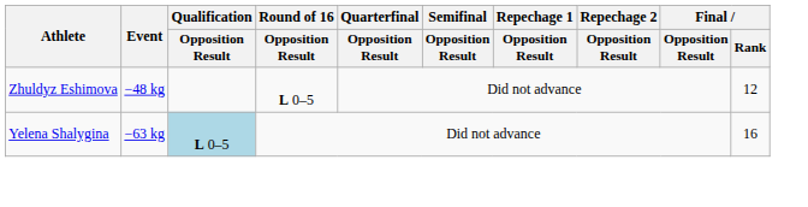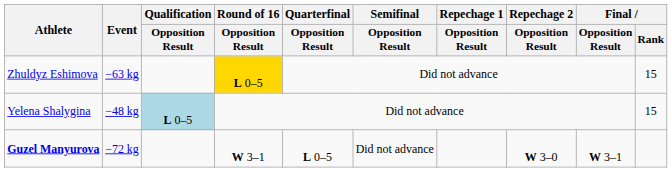 <table class="wikitable" style="font-size:90%;">
 <tr>
 <th rowspan="2">Athlete</th>
 <th rowspan="2">Event</th>
 <th>Qualification</th>
 <th>Round of 16</th>
 <th>Quarterfinal</th>
 <th>Semifinal</th>
 <th>Repechage 1</th>
 <th>Repechage 2</th>
 <th colspan=2>Final / </th>
 </tr>
 <tr style="font-size: 95%">
 <th>Opposition<br>Result</th>
 <th>Opposition<br>Result</th>
 <th>Opposition<br>Result</th>
 <th>Opposition<br>Result</th>
 <th>Opposition<br>Result</th>
 <th>Opposition<br>Result</th>
 <th>Opposition<br>Result</th>
 <th>Rank</th>
 </tr>
 <tr align=center>
 <td align=left><a href='#'>Zhuldyz Eshimova</a></td>
-<td align=left><a href='#'>−48 kg</a></td>
+<td align=left><a href='#'>−63 kg</a></td>
 <td></td>
-<td><br><strong>L</strong> 0–5 <sup></sup></td>
+<td style="background: gold;"><br><strong>L</strong> 0–5 <sup></sup></td>
 <td colspan=5>Did not advance</td>
-<td>12</td>
+<td>15</td>
 </tr>
 <tr align=center>
 <td align=left><a href='#'>Yelena Shalygina</a></td>
-<td align=left><a href='#'>−63 kg</a></td>
+<td align=left><a href='#'>−48 kg</a></td>
 <td style="background: lightblue;"><br><strong>L</strong> 0–5 <sup></sup></td>
 <td colspan=6>Did not advance</td>
-<td>16</td>
+<td>15</td>
+</tr>
+<tr align=center>
+<td align=left><strong><a href='#'>Guzel Manyurova</a></strong></td>
+<td align=left><a href='#'>−72 kg</a></td>
+<td></td>
+<td><br><strong>W</strong> 3–1 <sup></sup></td>
+<td><br><strong>L</strong> 0–5 <sup></sup></td>
+<td>Did not advance</td>
+<td></td>
+<td><br><strong>W</strong> 3–0 <sup></sup></td>
+<td><br><strong>W</strong> 3–1 <sup></sup></td>
+<td></td>
 </tr>
 </table>
